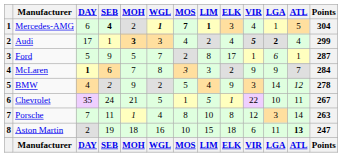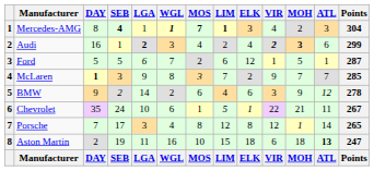 <table class="wikitable" style="font-size:85%; text-align:center">
 <tr style="background:#f9f9f9; vertical-align:top;">
 <th valign=middle></th>
 <th valign=middle>Manufacturer</th>
 <th><a href='#'>DAY</a><br></th>
 <th><a href='#'>SEB</a><br></th>
-<th><a href='#'>MOH</a><br></th>
+<th><a href='#'>LGA</a><br></th>
 <th><a href='#'>WGL</a><br></th>
 <th><a href='#'>MOS</a><br></th>
 <th><a href='#'>LIM</a><br></th>
 <th><a href='#'>ELK</a><br></th>
 <th><a href='#'>VIR</a><br></th>
-<th><a href='#'>LGA</a><br></th>
+<th><a href='#'>MOH</a><br></th>
 <th><a href='#'>ATL</a><br></th>
 <th valign=middle>Points</th>
 </tr>
 <tr>
 <th>1</th>
 <td align=left> <a href='#'>Mercedes-AMG</a></td>
-<td style="background:#dfffdf;">6</td>
+<td style="background:#dfffdf;">8</td>
 <td style="background:#dfffdf;"><strong>4</strong></td>
-<td style="background:#dfdfdf;">2</td>
+<td style="background:#ffffbf;">1</td>
 <td style="background:#ffffbf;"><strong><em>1</em></strong></td>
 <td style="background:#dfffdf;"><strong>7</strong></td>
 <td style="background:#ffffbf;"><strong>1</strong></td>
 <td style="background:#ffdf9f;">3</td>
 <td style="background:#dfffdf;">4</td>
-<td style="background:#ffffbf;">1</td>
-<td style="background:#ffdf9f;">5</td>
+<td style="background:#dfdfdf;">2</td>
+<td style="background:#ffdf9f;">3</td>
 <th>304</th>
 </tr>
 <tr>
 <th>2</th>
 <td align=left> <a href='#'>Audi</a></td>
-<td style="background:#dfffdf;">17</td>
+<td style="background:#dfffdf;">16</td>
 <td style="background:#ffffbf;">1</td>
-<td style="background:#ffdf9f;"><strong>3</strong></td>
+<td style="background:#dfdfdf;"><strong>2</strong></td>
 <td style="background:#ffdf9f;">3</td>
 <td style="background:#dfffdf;">4</td>
 <td style="background:#dfdfdf;">2</td>
 <td style="background:#dfffdf;">4</td>
-<td style="background:#dfdfdf;"><strong><em>5</em></strong></td>
-<td style="background:#dfdfdf;"><strong>2</strong></td>
-<td style="background:#dfffdf;">4</td>
+<td style="background:#dfdfdf;"><strong><em>2</em></strong></td>
+<td style="background:#ffdf9f;"><strong>3</strong></td>
+<td style="background:#dfffdf;">6</td>
 <th>299</th>
 </tr>
 <tr>
 <th>3</th>
 <td align=left> <a href='#'>Ford</a></td>
 <td style="background:#dfffdf;">5</td>
-<td style="background:#dfffdf;">9</td>
 <td style="background:#dfffdf;">5</td>
+<td style="background:#dfffdf;"><em>6</em></td>
 <td style="background:#dfffdf;">7</td>
 <td style="background:#dfdfdf;">2</td>
-<td style="background:#dfffdf;">8</td>
-<td style="background:#dfffdf;">17</td>
+<td style="background:#dfffdf;">6</td>
+<td style="background:#dfffdf;">12</td>
 <td style="background:#ffffbf;">1</td>
-<td style="background:#dfffdf;"><em>6</em></td>
+<td style="background:#dfffdf;">5</td>
 <td style="background:#ffffbf;">1</td>
 <th>287</th>
 </tr>
 <tr>
 <th>4</th>
 <td align=left> <a href='#'>McLaren</a></td>
 <td style="background:#ffffbf;"><strong>1</strong></td>
-<td style="background:#ffdf9f;">6</td>
-<td style="background:#dfffdf;">7</td>
+<td style="background:#ffdf9f;">3</td>
+<td style="background:#dfffdf;">9</td>
 <td style="background:#dfffdf;">8</td>
 <td style="background:#ffdf9f;"><em>3</em></td>
-<td style="background:#dfffdf;">3</td>
+<td style="background:#dfffdf;">7</td>
 <td style="background:#dfdfdf;">2</td>
 <td style="background:#dfffdf;">9</td>
-<td style="background:#dfffdf;">9</td>
+<td style="background:#dfffdf;">7</td>
 <td style="background:#dfdfdf;">7</td>
-<th>284</th>
+<th>285</th>
 </tr>
 <tr>
 <th>5</th>
 <td align=left> <a href='#'>BMW</a></td>
+<td style="background:#ffdf9f;">9</td>
+<td style="background:#dfdfdf;"><em>2</em></td>
+<td style="background:#dfffdf;">14</td>
+<td style="background:#dfdfdf;">2</td>
+<td style="background:#dfffdf;">6</td>
 <td style="background:#ffdf9f;">4</td>
-<td style="background:#dfdfdf;"><em>2</em></td>
+<td style="background:#dfffdf;">6</td>
+<td style="background:#ffdf9f;">3</td>
 <td style="background:#dfffdf;">9</td>
-<td style="background:#dfdfdf;">2</td>
-<td style="background:#dfffdf;">5</td>
-<td style="background:#ffdf9f;">4</td>
-<td style="background:#dfffdf;">9</td>
-<td style="background:#ffdf9f;">3</td>
-<td style="background:#dfffdf;">14</td>
 <td style="background:#dfffdf;"><em>12</em></td>
 <th>278</th>
 </tr>
 <tr>
 <th>6</th>
 <td align=left> <a href='#'>Chevrolet</a></td>
 <td style="background:#efcfff;">35</td>
 <td style="background:#dfffdf;">24</td>
-<td style="background:#dfffdf;">21</td>
-<td style="background:#dfffdf;">5</td>
+<td style="background:#dfffdf;">10</td>
+<td style="background:#dfffdf;">6</td>
 <td style="background:#ffffbf;">1</td>
 <td style="background:#dfffdf;"><em>5</em></td>
 <td style="background:#ffffbf;"><em>1</em></td>
 <td style="background:#efcfff;">22</td>
-<td style="background:#dfffdf;">10</td>
+<td style="background:#dfffdf;">21</td>
 <td style="background:#dfffdf;">11</td>
 <th>267</th>
 </tr>
 <tr>
 <th>7</th>
 <td align=left> <a href='#'>Porsche</a></td>
 <td style="background:#dfffdf;">7</td>
-<td style="background:#dfffdf;">11</td>
-<td style="background:#ffffbf;"><em>1</em></td>
+<td style="background:#dfffdf;">17</td>
+<td style="background:#ffdf9f;">3</td>
 <td style="background:#dfffdf;">4</td>
 <td style="background:#dfffdf;">8</td>
-<td style="background:#dfffdf;">10</td>
+<td style="background:#dfffdf;">12</td>
 <td style="background:#dfffdf;">8</td>
 <td style="background:#dfffdf;">12</td>
-<td style="background:#ffdf9f;">3</td>
+<td style="background:#ffffbf;"><em>1</em></td>
 <td style="background:#dfffdf;">14</td>
-<th>263</th>
+<th>265</th>
 </tr>
 <tr>
 <th>8</th>
 <td align=left> <a href='#'>Aston Martin</a></td>
 <td style="background:#dfdfdf;">2</td>
 <td style="background:#dfffdf;">19</td>
-<td style="background:#dfffdf;">18</td>
+<td style="background:#dfffdf;">11</td>
 <td style="background:#dfffdf;">16</td>
 <td style="background:#dfffdf;">10</td>
 <td style="background:#dfffdf;">15</td>
 <td style="background:#dfffdf;">18</td>
 <td style="background:#dfffdf;">6</td>
-<td style="background:#dfffdf;">11</td>
+<td style="background:#dfffdf;">18</td>
 <td style="background:#dfffdf;"><strong>13</strong></td>
 <th>247</th>
 </tr>
 <tr valign="top">
 <th valign=middle></th>
 <th valign=middle>Manufacturer</th>
 <th><a href='#'>DAY</a><br></th>
 <th><a href='#'>SEB</a><br></th>
-<th><a href='#'>MOH</a><br></th>
+<th><a href='#'>LGA</a><br></th>
 <th><a href='#'>WGL</a><br></th>
 <th><a href='#'>MOS</a><br></th>
 <th><a href='#'>LIM</a><br></th>
 <th><a href='#'>ELK</a><br></th>
 <th><a href='#'>VIR</a><br></th>
-<th><a href='#'>LGA</a><br></th>
+<th><a href='#'>MOH</a><br></th>
 <th><a href='#'>ATL</a><br></th>
 <th valign=middle>Points</th>
 </tr>
 </table>
